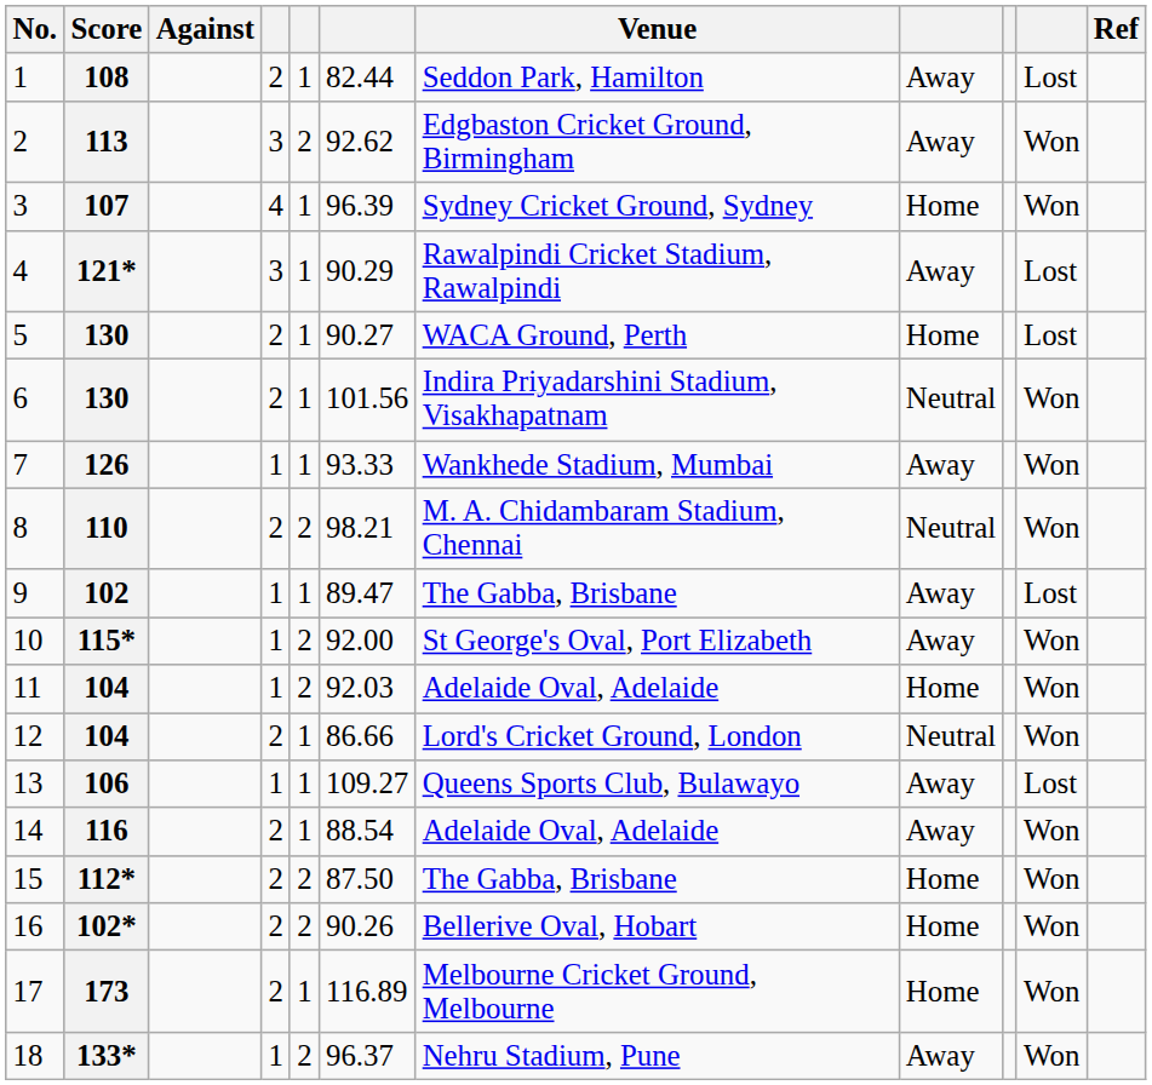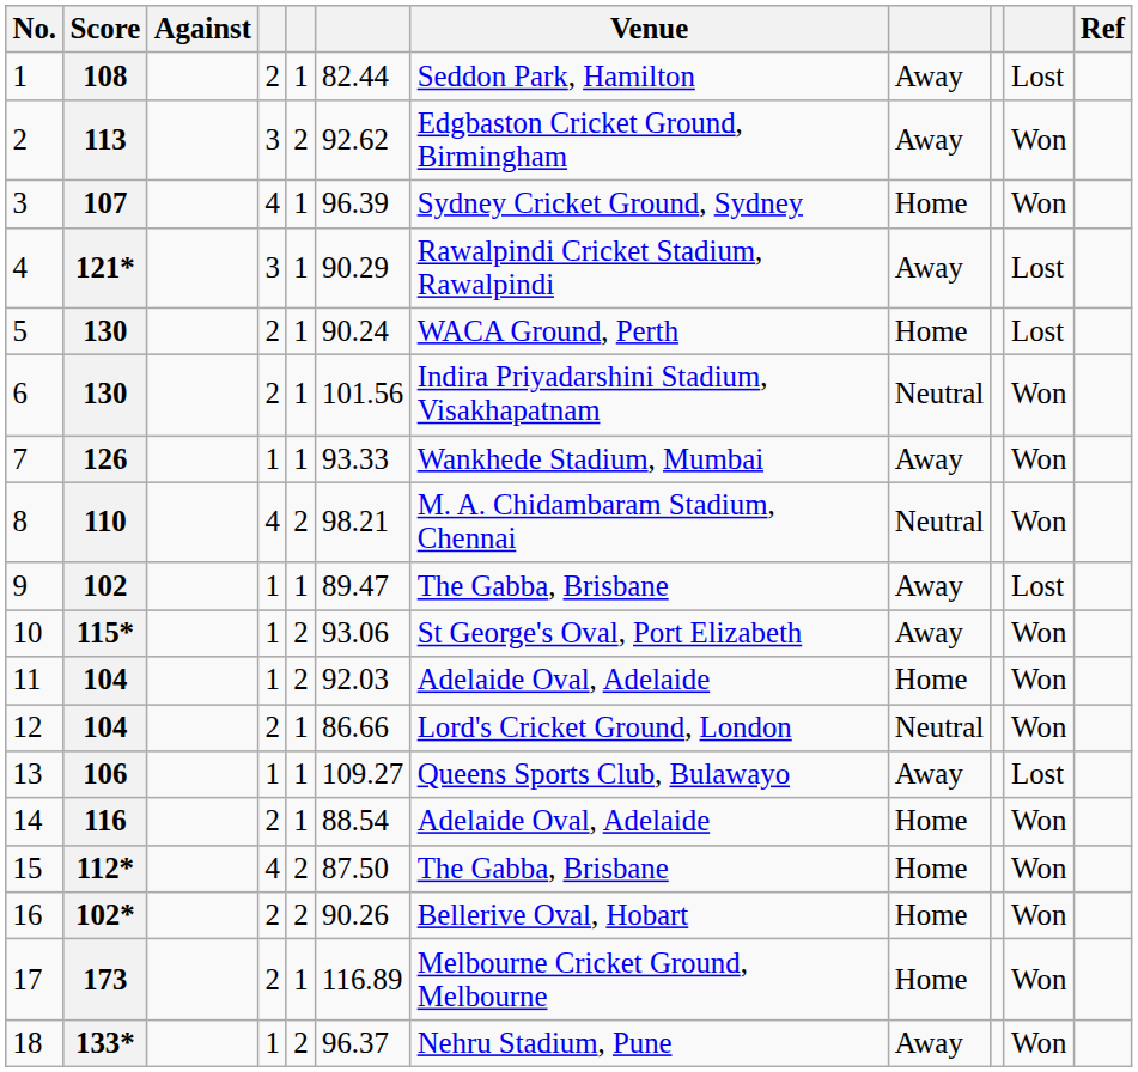 <table class="wikitable sortable">
 <tr>
 <th>No.</th>
 <th>Score</th>
 <th>Against</th>
 <th><a href='#'></a></th>
 <th><a href='#'></a></th>
 <th><a href='#'></a></th>
 <th>Venue</th>
 <th></th>
 <th></th>
 <th></th>
 <th>Ref</th>
 </tr>
 <tr>
 <td>1</td>
 <th scope="row"> 108</th>
 <td></td>
 <td>2</td>
 <td>1</td>
 <td>82.44</td>
 <td><a href='#'>Seddon Park</a>, <a href='#'>Hamilton</a></td>
 <td>Away</td>
 <td></td>
 <td>Lost</td>
 <td></td>
 </tr>
 <tr>
 <td>2</td>
 <th scope="row"> 113</th>
 <td></td>
 <td>3</td>
 <td>2</td>
 <td>92.62</td>
 <td><a href='#'>Edgbaston Cricket Ground</a>, <a href='#'>Birmingham</a></td>
 <td>Away</td>
 <td></td>
 <td>Won</td>
 <td></td>
 </tr>
 <tr>
 <td>3</td>
 <th scope="row"> 107</th>
 <td></td>
 <td>4</td>
 <td>1</td>
 <td>96.39</td>
 <td><a href='#'>Sydney Cricket Ground</a>, <a href='#'>Sydney</a></td>
 <td>Home</td>
 <td></td>
 <td>Won</td>
 <td></td>
 </tr>
 <tr>
 <td>4</td>
 <th scope="row"> 121*</th>
 <td></td>
 <td>3</td>
 <td>1</td>
 <td>90.29</td>
 <td><a href='#'>Rawalpindi Cricket Stadium</a>, <a href='#'>Rawalpindi</a></td>
 <td>Away</td>
 <td></td>
 <td>Lost</td>
 <td></td>
 </tr>
 <tr>
 <td>5</td>
 <th scope="row"> 130 </th>
 <td></td>
 <td>2</td>
 <td>1</td>
-<td>90.27</td>
+<td>90.24</td>
 <td><a href='#'>WACA Ground</a>, <a href='#'>Perth</a></td>
 <td>Home</td>
 <td></td>
 <td>Lost</td>
 <td></td>
 </tr>
 <tr>
 <td>6</td>
 <th scope="row"> 130 </th>
 <td></td>
 <td>2</td>
 <td>1</td>
 <td>101.56</td>
 <td><a href='#'>Indira Priyadarshini Stadium</a>, <a href='#'>Visakhapatnam</a></td>
 <td>Neutral</td>
 <td></td>
 <td>Won</td>
 <td></td>
 </tr>
 <tr>
 <td>7</td>
 <th scope="row"> 126 </th>
 <td></td>
 <td>1</td>
 <td>1</td>
 <td>93.33</td>
 <td><a href='#'>Wankhede Stadium</a>, <a href='#'>Mumbai</a></td>
 <td>Away</td>
 <td></td>
 <td>Won</td>
 <td></td>
 </tr>
 <tr>
 <td>8</td>
 <th scope="row"> 110 </th>
 <td></td>
-<td>2</td>
+<td>4</td>
 <td>2</td>
 <td>98.21</td>
 <td><a href='#'>M. A. Chidambaram Stadium</a>, <a href='#'>Chennai</a></td>
 <td>Neutral</td>
 <td></td>
 <td>Won</td>
 <td></td>
 </tr>
 <tr>
 <td>9</td>
 <th scope="row"> 102</th>
 <td></td>
 <td>1</td>
 <td>1</td>
 <td>89.47</td>
 <td><a href='#'>The Gabba</a>, <a href='#'>Brisbane</a></td>
 <td>Away</td>
 <td></td>
 <td>Lost</td>
 <td></td>
 </tr>
 <tr>
 <td>10</td>
 <th scope="row"> 115* </th>
 <td></td>
 <td>1</td>
 <td>2</td>
-<td>92.00</td>
+<td>93.06</td>
 <td><a href='#'>St George's Oval</a>, <a href='#'>Port Elizabeth</a></td>
 <td>Away</td>
 <td></td>
 <td>Won</td>
 <td></td>
 </tr>
 <tr>
 <td>11</td>
 <th scope="row"> 104 </th>
 <td></td>
 <td>1</td>
 <td>2</td>
 <td>92.03</td>
 <td><a href='#'>Adelaide Oval</a>, <a href='#'>Adelaide</a></td>
 <td>Home</td>
 <td></td>
 <td>Won</td>
 <td></td>
 </tr>
 <tr>
 <td>12</td>
 <th scope="row"> 104</th>
 <td></td>
 <td>2</td>
 <td>1</td>
 <td>86.66</td>
 <td><a href='#'>Lord's Cricket Ground</a>, <a href='#'>London</a></td>
 <td>Neutral</td>
 <td></td>
 <td>Won</td>
 <td></td>
 </tr>
 <tr>
 <td>13</td>
 <th scope="row"> 106 </th>
 <td></td>
 <td>1</td>
 <td>1</td>
 <td>109.27</td>
 <td><a href='#'>Queens Sports Club</a>, <a href='#'>Bulawayo</a></td>
 <td>Away</td>
 <td></td>
 <td>Lost</td>
 <td></td>
 </tr>
 <tr>
 <td>14</td>
 <th scope="row"> 116 </th>
 <td></td>
 <td>2</td>
 <td>1</td>
 <td>88.54</td>
 <td><a href='#'>Adelaide Oval</a>, <a href='#'>Adelaide</a></td>
-<td>Away</td>
+<td>Home</td>
 <td></td>
 <td>Won</td>
 <td></td>
 </tr>
 <tr>
 <td>15</td>
 <th scope="row"> 112* </th>
 <td></td>
-<td>2</td>
+<td>4</td>
 <td>2</td>
 <td>87.50</td>
 <td><a href='#'>The Gabba</a>, <a href='#'>Brisbane</a></td>
 <td>Home</td>
 <td></td>
 <td>Won</td>
 <td></td>
 </tr>
 <tr>
 <td>16</td>
 <th scope="row"> 102*</th>
 <td></td>
 <td>2</td>
 <td>2</td>
 <td>90.26</td>
 <td><a href='#'>Bellerive Oval</a>, <a href='#'>Hobart</a></td>
 <td>Home</td>
 <td></td>
 <td>Won</td>
 <td></td>
 </tr>
 <tr>
 <td>17</td>
 <th scope="row"> 173 </th>
 <td></td>
 <td>2</td>
 <td>1</td>
 <td>116.89</td>
 <td><a href='#'>Melbourne Cricket Ground</a>, <a href='#'>Melbourne</a></td>
 <td>Home</td>
 <td></td>
 <td>Won</td>
 <td></td>
 </tr>
 <tr>
 <td>18</td>
 <th scope="row"> 133* </th>
 <td></td>
 <td>1</td>
 <td>2</td>
 <td>96.37</td>
 <td><a href='#'>Nehru Stadium</a>, <a href='#'>Pune</a></td>
 <td>Away</td>
 <td></td>
 <td>Won</td>
 <td></td>
 </tr>
 </table>
